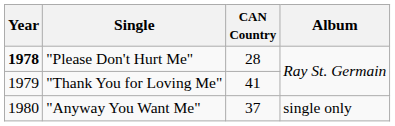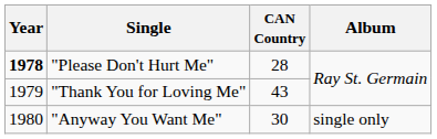 <table class="wikitable">
 <tr>
 <th>Year</th>
 <th>Single</th>
 <th width="45"><small>CAN Country</small></th>
 <th>Album</th>
 </tr>
 <tr>
 <td><strong>1978</strong></td>
 <td>"Please Don't Hurt Me"</td>
 <td align="center">28</td>
 <td rowspan="2"><em>Ray St. Germain</em></td>
 </tr>
 <tr>
 <td>1979</td>
 <td>"Thank You for Loving Me"</td>
-<td align="center">41</td>
+<td align="center">43</td>
 </tr>
 <tr>
 <td>1980</td>
 <td>"Anyway You Want Me"</td>
-<td align="center">37</td>
+<td align="center">30</td>
 <td>single only</td>
 </tr>
 </table>
